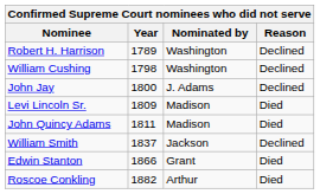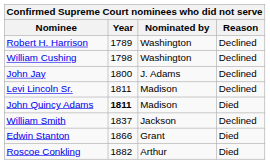 <table class="wikitable sortable">
 <tr>
 <th colspan=4>Confirmed Supreme Court nominees who did not serve</th>
 </tr>
 <tr>
 <th>Nominee</th>
 <th>Year</th>
 <th>Nominated by</th>
 <th>Reason</th>
 </tr>
 <tr>
 <td data-sort-value="Harrison"><a href='#'>Robert H. Harrison</a></td>
 <td>1789</td>
 <td data-sort-value="Washington">Washington</td>
 <td>Declined</td>
 </tr>
 <tr>
 <td data-sort-value="Cushing"><a href='#'>William Cushing</a></td>
 <td>1798</td>
 <td data-sort-value="Washington">Washington</td>
 <td>Declined</td>
 </tr>
 <tr>
 <td data-sort-value="Jay"><a href='#'>John Jay</a></td>
 <td>1800</td>
 <td data-sort-value="Adams, J">J. Adams</td>
 <td>Declined</td>
 </tr>
 <tr>
 <td data-sort-value="Lincoln"><a href='#'>Levi Lincoln Sr.</a></td>
-<td>1809</td>
+<td>1811</td>
 <td data-sort-value="Madison">Madison</td>
-<td>Died</td>
+<td>Declined</td>
 </tr>
 <tr>
 <td data-sort-value="Adams"><a href='#'>John Quincy Adams</a></td>
-<td>1811</td>
+<td><strong>1811</strong></td>
 <td data-sort-value="Madison">Madison</td>
 <td>Died</td>
 </tr>
 <tr>
 <td data-sort-value="Smith"><a href='#'>William Smith</a></td>
 <td>1837</td>
 <td data-sort-value="Jackson">Jackson</td>
 <td>Declined</td>
 </tr>
 <tr>
 <td data-sort-value="Stanton"><a href='#'>Edwin Stanton</a></td>
 <td>1866</td>
 <td data-sort-value="Grant">Grant</td>
 <td>Died</td>
 </tr>
 <tr>
 <td data-sort-value="Conkling"><a href='#'>Roscoe Conkling</a></td>
 <td>1882</td>
 <td data-sort-value="Arthur">Arthur</td>
 <td>Died</td>
 </tr>
 </table>
